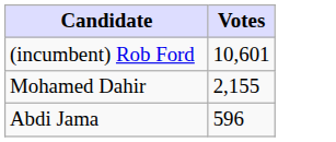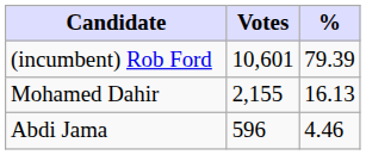 <table class="wikitable">
 <tr>
 <th style="background:#ddf; width:150px;">Candidate</th>
 <th style="background:#ddf;">Votes</th>
+<th style="background:#ddf;">%</th>
 </tr>
 <tr>
 <td>(incumbent) <a href='#'>Rob Ford</a></td>
 <td>10,601</td>
+<td>79.39</td>
 </tr>
 <tr>
 <td>Mohamed Dahir</td>
 <td>2,155</td>
+<td>16.13</td>
 </tr>
 <tr>
 <td>Abdi Jama</td>
 <td>596</td>
+<td>4.46</td>
 </tr>
 </table>
